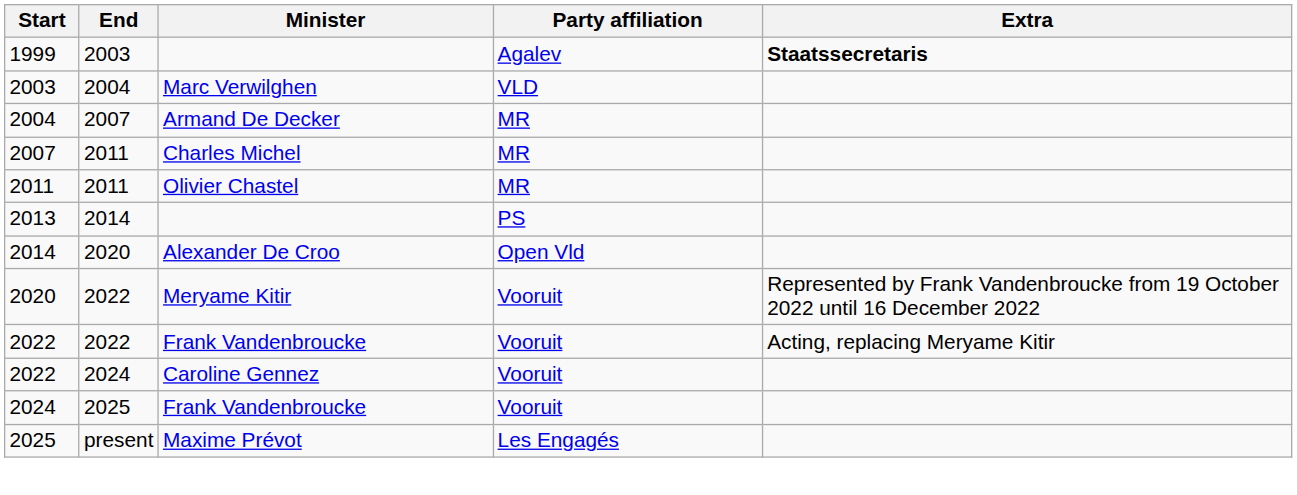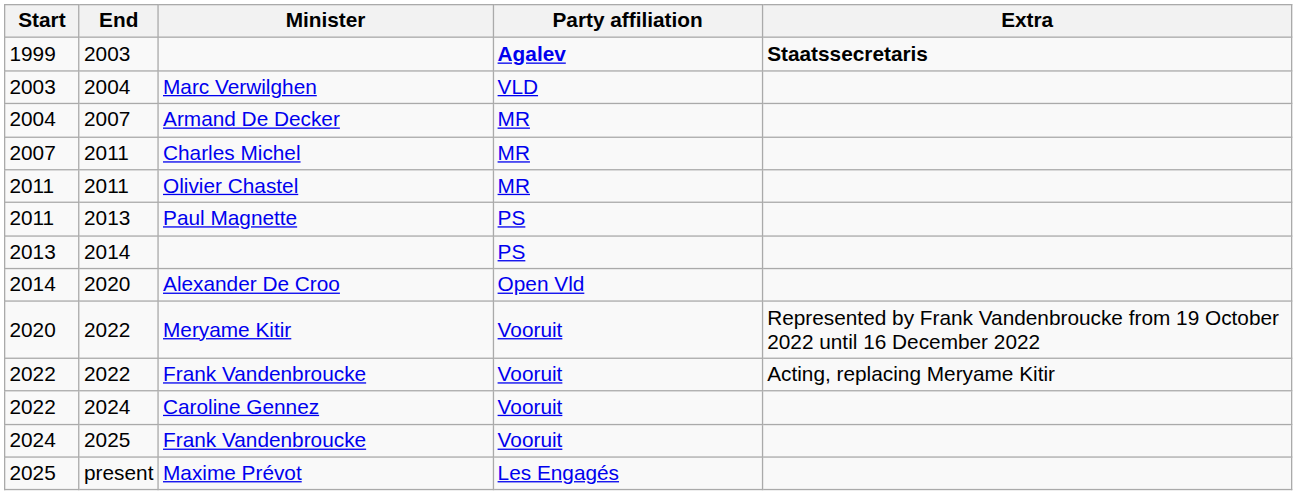 <table class="wikitable">
 <tr>
 <th width=50>Start</th>
 <th width=50>End</th>
 <th width=250>Minister</th>
 <th width=200>Party affiliation</th>
 <th width=400>Extra</th>
 </tr>
 <tr>
 <td>1999</td>
 <td>2003</td>
 <td></td>
-<td><a href='#'>Agalev</a></td>
+<td><strong><a href='#'>Agalev</a></strong></td>
 <td><strong>Staatssecretaris</strong></td>
 </tr>
 <tr>
 <td>2003</td>
 <td>2004</td>
 <td><a href='#'>Marc Verwilghen</a></td>
 <td><a href='#'>VLD</a></td>
 <td></td>
 </tr>
 <tr>
 <td>2004</td>
 <td>2007</td>
 <td><a href='#'>Armand De Decker</a></td>
 <td><a href='#'>MR</a></td>
 <td></td>
 </tr>
 <tr>
 <td>2007</td>
 <td>2011</td>
 <td><a href='#'>Charles Michel</a></td>
 <td><a href='#'>MR</a></td>
 <td></td>
 </tr>
 <tr>
 <td>2011</td>
 <td>2011</td>
 <td><a href='#'>Olivier Chastel</a></td>
 <td><a href='#'>MR</a></td>
+<td></td>
+</tr>
+<tr>
+<td>2011</td>
+<td>2013</td>
+<td><a href='#'>Paul Magnette</a></td>
+<td><a href='#'>PS</a></td>
 <td></td>
 </tr>
 <tr>
 <td>2013</td>
 <td>2014</td>
 <td></td>
 <td><a href='#'>PS</a></td>
 <td></td>
 </tr>
 <tr>
 <td>2014</td>
 <td>2020</td>
 <td><a href='#'>Alexander De Croo</a></td>
 <td><a href='#'>Open Vld</a></td>
 <td></td>
 </tr>
 <tr>
 <td>2020</td>
 <td>2022</td>
 <td><a href='#'>Meryame Kitir</a></td>
 <td><a href='#'>Vooruit</a></td>
 <td>Represented by Frank Vandenbroucke from 19 October 2022 until 16 December 2022</td>
 </tr>
 <tr>
 <td>2022</td>
 <td>2022</td>
 <td><a href='#'>Frank Vandenbroucke</a></td>
 <td><a href='#'>Vooruit</a></td>
 <td>Acting, replacing Meryame Kitir</td>
 </tr>
 <tr>
 <td>2022</td>
 <td>2024</td>
 <td><a href='#'>Caroline Gennez</a></td>
 <td><a href='#'>Vooruit</a></td>
 <td></td>
 </tr>
 <tr>
 <td>2024</td>
 <td>2025</td>
 <td><a href='#'>Frank Vandenbroucke</a></td>
 <td><a href='#'>Vooruit</a></td>
 <td></td>
 </tr>
 <tr>
 <td>2025</td>
 <td>present</td>
 <td><a href='#'>Maxime Prévot</a></td>
 <td><a href='#'>Les Engagés</a></td>
 <td></td>
 </tr>
 </table>
